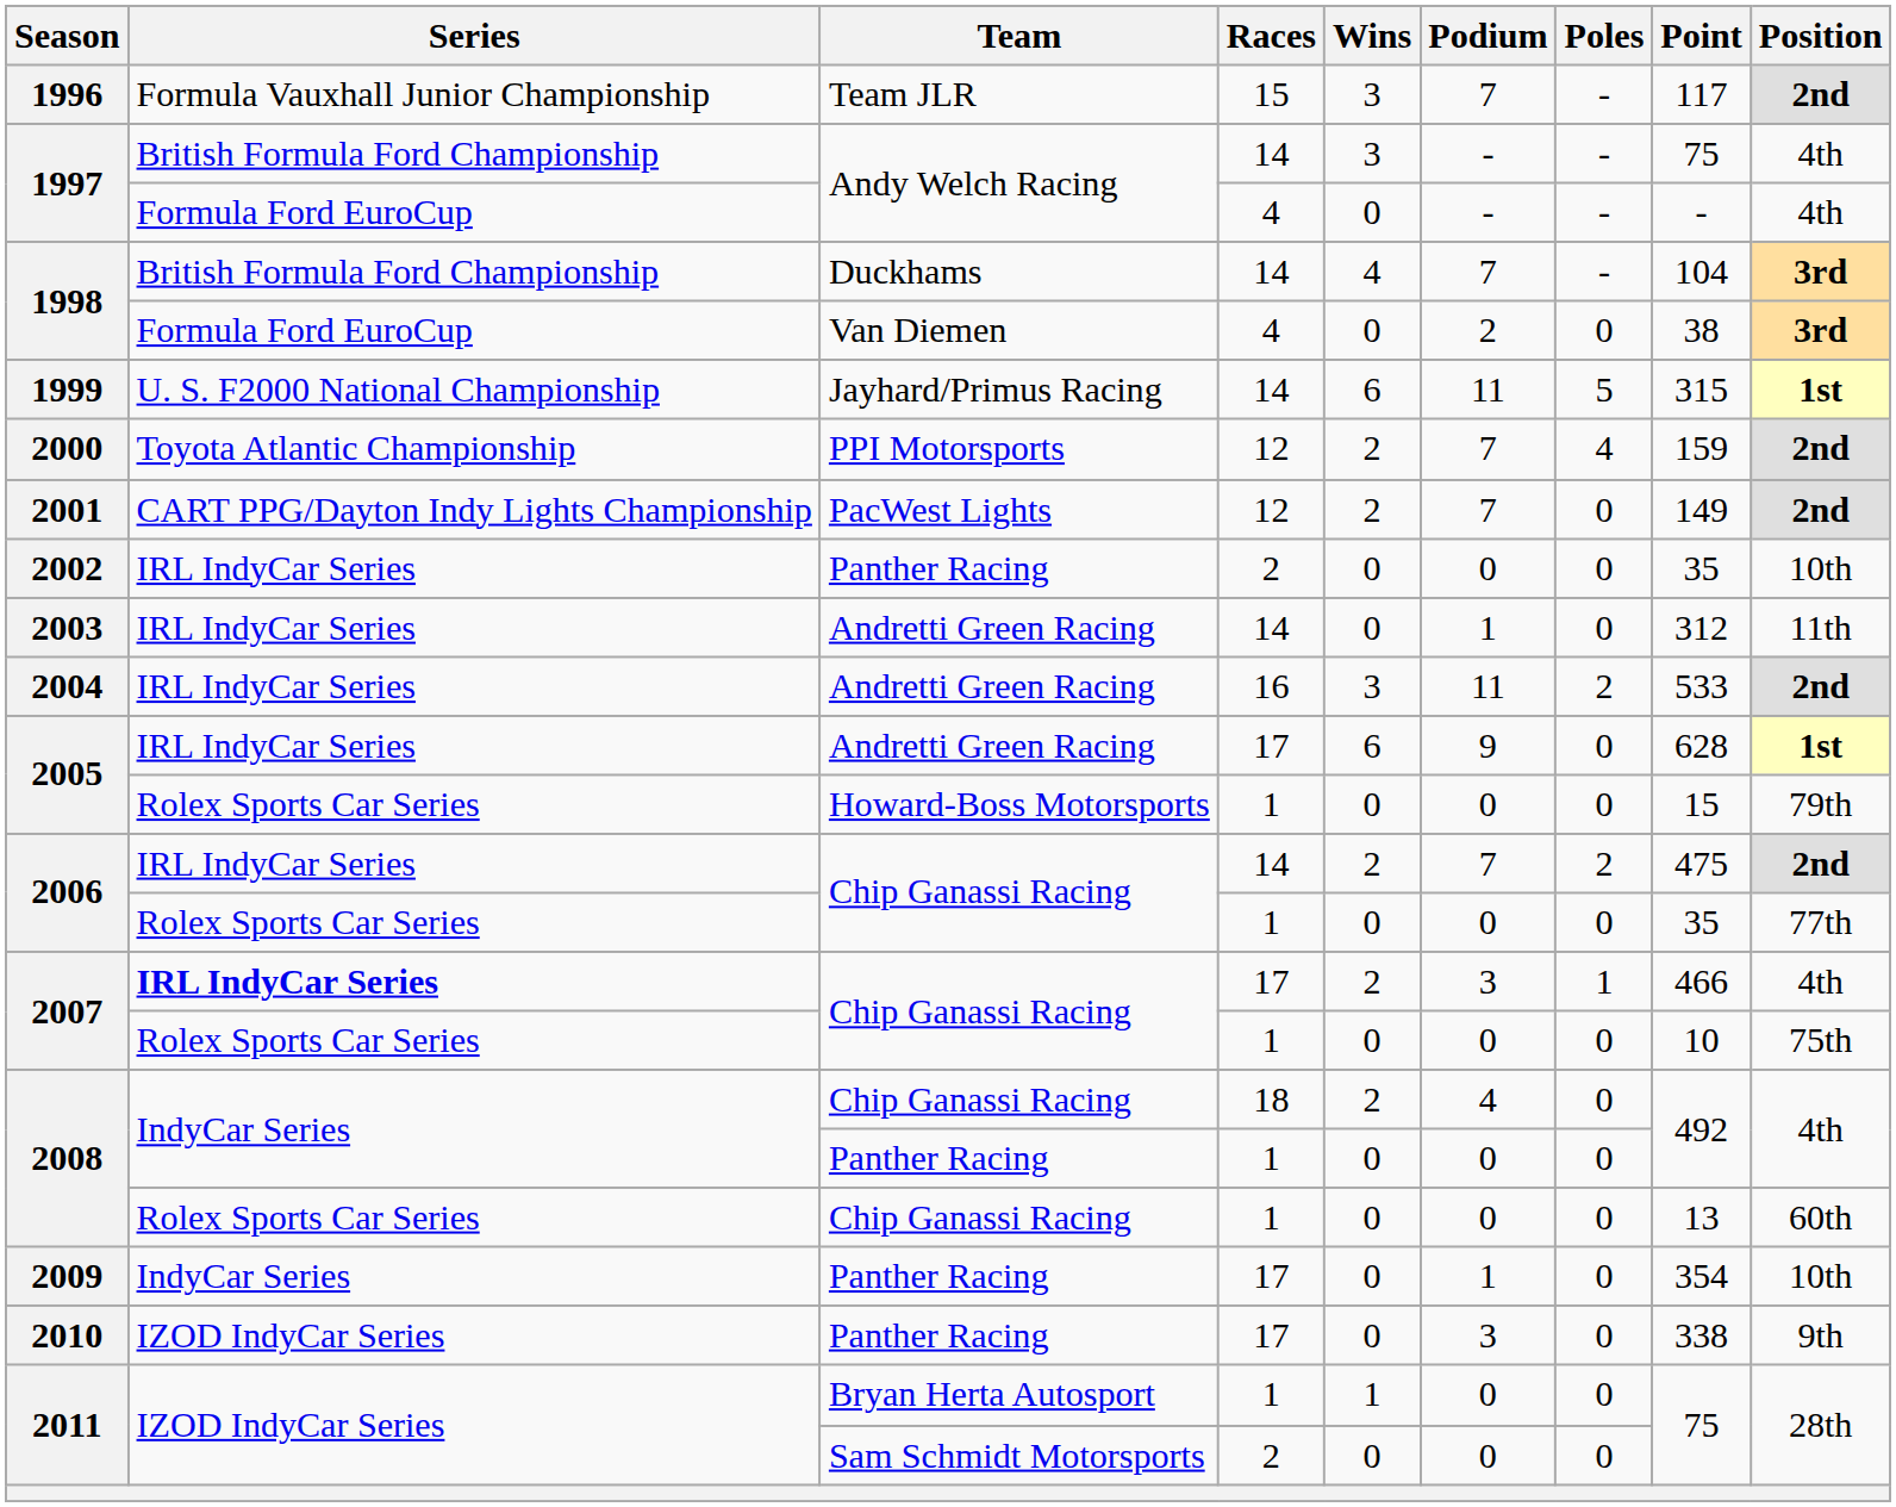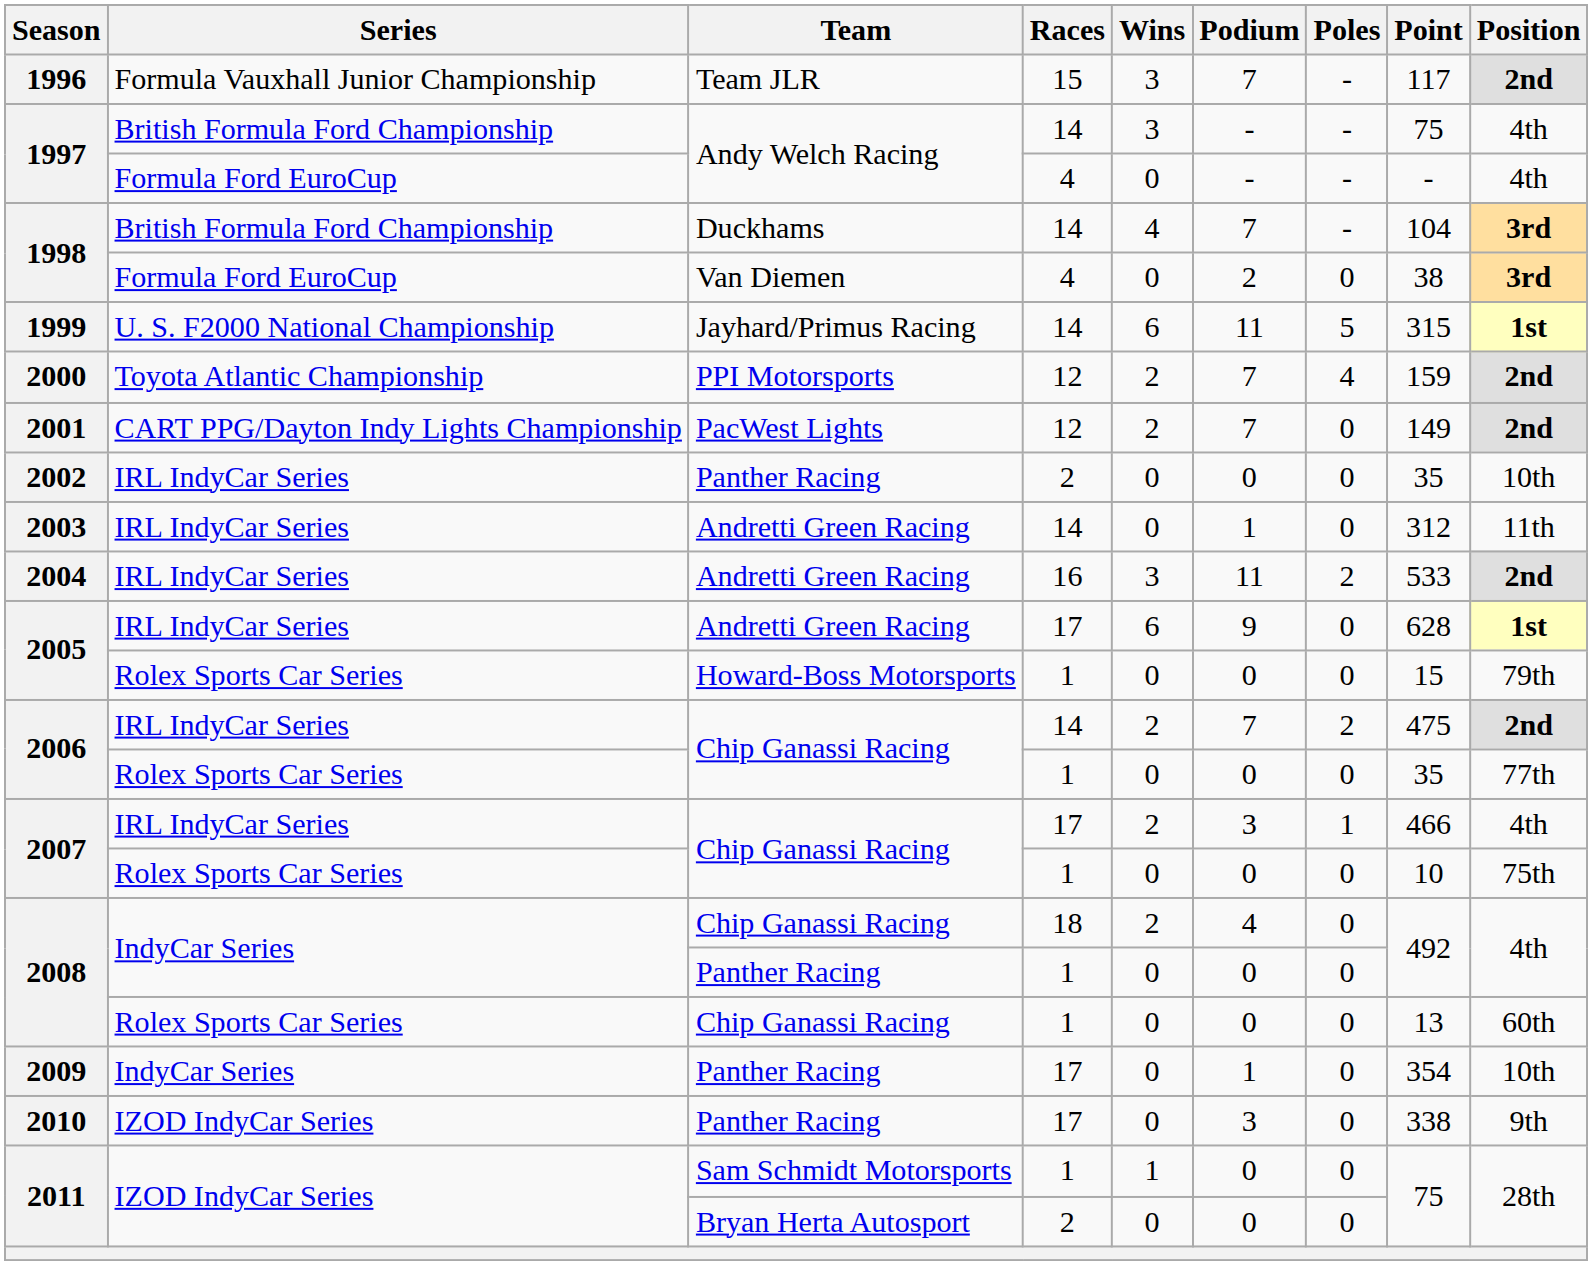 <table class="wikitable" style="font-size: 95%; text-align:center">
 <tr>
 <th scope="col">Season</th>
 <th scope="col">Series</th>
 <th scope="col">Team</th>
 <th scope="col">Races</th>
 <th scope="col">Wins</th>
 <th scope="col">Podium</th>
 <th scope="col">Poles</th>
 <th scope="col">Point</th>
 <th scope="col">Position</th>
 </tr>
 <tr>
 <th>1996</th>
 <td align=left>Formula Vauxhall Junior Championship</td>
 <td align=left>Team JLR</td>
 <td>15</td>
 <td>3</td>
 <td>7</td>
 <td>-</td>
 <td>117</td>
 <td bgcolor="DFDFDF"><strong>2nd</strong></td>
 </tr>
 <tr>
 <th rowspan="2">1997</th>
 <td align=left><a href='#'>British Formula Ford Championship</a></td>
 <td align=left rowspan="2">Andy Welch Racing</td>
 <td>14</td>
 <td>3</td>
 <td>-</td>
 <td>-</td>
 <td>75</td>
 <td>4th</td>
 </tr>
 <tr>
 <td align=left><a href='#'>Formula Ford EuroCup</a></td>
 <td>4</td>
 <td>0</td>
 <td>-</td>
 <td>-</td>
 <td>-</td>
 <td>4th</td>
 </tr>
 <tr>
 <th rowspan="2">1998</th>
 <td align=left><a href='#'>British Formula Ford Championship</a></td>
 <td align=left>Duckhams</td>
 <td>14</td>
 <td>4</td>
 <td>7</td>
 <td>-</td>
 <td>104</td>
 <td style="background:#FFDF9F"><strong>3rd</strong></td>
 </tr>
 <tr>
 <td align=left><a href='#'>Formula Ford EuroCup</a></td>
 <td align=left>Van Diemen</td>
 <td>4</td>
 <td>0</td>
 <td>2</td>
 <td>0</td>
 <td>38</td>
 <td style="background:#FFDF9F"><strong>3rd</strong></td>
 </tr>
 <tr>
 <th>1999</th>
 <td align=left><a href='#'>U. S. F2000 National Championship</a></td>
 <td align=left>Jayhard/Primus Racing</td>
 <td>14</td>
 <td>6</td>
 <td>11</td>
 <td>5</td>
 <td>315</td>
 <td bgcolor="FFFFBF"><strong>1st</strong></td>
 </tr>
 <tr>
 <th>2000</th>
 <td align=left><a href='#'>Toyota Atlantic Championship</a></td>
 <td align=left><a href='#'>PPI Motorsports</a></td>
 <td>12</td>
 <td>2</td>
 <td>7</td>
 <td>4</td>
 <td>159</td>
 <td bgcolor="DFDFDF"><strong>2nd</strong></td>
 </tr>
 <tr>
 <th>2001</th>
 <td align=left><a href='#'>CART PPG/Dayton Indy Lights Championship</a></td>
 <td align=left><a href='#'>PacWest Lights</a></td>
 <td>12</td>
 <td>2</td>
 <td>7</td>
 <td>0</td>
 <td>149</td>
 <td bgcolor="DFDFDF"><strong>2nd</strong></td>
 </tr>
 <tr>
 <th>2002</th>
 <td align=left><a href='#'>IRL IndyCar Series</a></td>
 <td align=left><a href='#'>Panther Racing</a></td>
 <td>2</td>
 <td>0</td>
 <td>0</td>
 <td>0</td>
 <td>35</td>
 <td>10th</td>
 </tr>
 <tr>
 <th>2003</th>
 <td align=left><a href='#'>IRL IndyCar Series</a></td>
 <td align=left><a href='#'>Andretti Green Racing</a></td>
 <td>14</td>
 <td>0</td>
 <td>1</td>
 <td>0</td>
 <td>312</td>
 <td>11th</td>
 </tr>
 <tr>
 <th>2004</th>
 <td align=left><a href='#'>IRL IndyCar Series</a></td>
 <td align=left><a href='#'>Andretti Green Racing</a></td>
 <td>16</td>
 <td>3</td>
 <td>11</td>
 <td>2</td>
 <td>533</td>
 <td bgcolor="DFDFDF"><strong>2nd</strong></td>
 </tr>
 <tr>
 <th rowspan=2>2005</th>
 <td align=left><a href='#'>IRL IndyCar Series</a></td>
 <td align=left><a href='#'>Andretti Green Racing</a></td>
 <td>17</td>
 <td>6</td>
 <td>9</td>
 <td>0</td>
 <td>628</td>
 <td bgcolor="FFFFBF"><strong>1st</strong></td>
 </tr>
 <tr>
 <td align=left><a href='#'>Rolex Sports Car Series</a></td>
 <td align=left><a href='#'>Howard-Boss Motorsports</a></td>
 <td>1</td>
 <td>0</td>
 <td>0</td>
 <td>0</td>
 <td>15</td>
 <td>79th</td>
 </tr>
 <tr>
 <th rowspan=2>2006</th>
 <td align=left><a href='#'>IRL IndyCar Series</a></td>
 <td rowspan=2 align=left><a href='#'>Chip Ganassi Racing</a></td>
 <td>14</td>
 <td>2</td>
 <td>7</td>
 <td>2</td>
 <td>475</td>
 <td bgcolor="DFDFDF"><strong>2nd</strong></td>
 </tr>
 <tr>
 <td align=left><a href='#'>Rolex Sports Car Series</a></td>
 <td>1</td>
 <td>0</td>
 <td>0</td>
 <td>0</td>
 <td>35</td>
 <td>77th</td>
 </tr>
 <tr>
 <th rowspan=2>2007</th>
-<td align=left><strong><a href='#'>IRL IndyCar Series</a></strong></td>
+<td align=left><a href='#'>IRL IndyCar Series</a></td>
 <td rowspan=2 align=left><a href='#'>Chip Ganassi Racing</a></td>
 <td>17</td>
 <td>2</td>
 <td>3</td>
 <td>1</td>
 <td>466</td>
 <td>4th</td>
 </tr>
 <tr>
 <td align=left><a href='#'>Rolex Sports Car Series</a></td>
 <td>1</td>
 <td>0</td>
 <td>0</td>
 <td>0</td>
 <td>10</td>
 <td>75th</td>
 </tr>
 <tr>
 <th rowspan=3>2008</th>
 <td rowspan=2 align=left><a href='#'>IndyCar Series</a></td>
 <td align=left><a href='#'>Chip Ganassi Racing</a></td>
 <td>18</td>
 <td>2</td>
 <td>4</td>
 <td>0</td>
 <td rowspan=2>492</td>
 <td rowspan=2>4th</td>
 </tr>
 <tr>
 <td align=left><a href='#'>Panther Racing</a></td>
 <td>1</td>
 <td>0</td>
 <td>0</td>
 <td>0</td>
 </tr>
 <tr>
 <td align=left><a href='#'>Rolex Sports Car Series</a></td>
 <td align=left><a href='#'>Chip Ganassi Racing</a></td>
 <td>1</td>
 <td>0</td>
 <td>0</td>
 <td>0</td>
 <td>13</td>
 <td>60th</td>
 </tr>
 <tr>
 <th>2009</th>
 <td align=left><a href='#'>IndyCar Series</a></td>
 <td align=left><a href='#'>Panther Racing</a></td>
 <td>17</td>
 <td>0</td>
 <td>1</td>
 <td>0</td>
 <td>354</td>
 <td>10th</td>
 </tr>
 <tr>
 <th>2010</th>
 <td align=left><a href='#'>IZOD IndyCar Series</a></td>
 <td align=left><a href='#'>Panther Racing</a></td>
 <td>17</td>
 <td>0</td>
 <td>3</td>
 <td>0</td>
 <td>338</td>
 <td>9th</td>
 </tr>
 <tr>
 <th rowspan=2>2011</th>
 <td rowspan=2 align=left><a href='#'>IZOD IndyCar Series</a></td>
-<td align=left><a href='#'>Bryan Herta Autosport</a></td>
+<td align=left><a href='#'>Sam Schmidt Motorsports</a></td>
 <td>1</td>
 <td>1</td>
 <td>0</td>
 <td>0</td>
 <td rowspan=2>75</td>
 <td rowspan=2>28th</td>
 </tr>
 <tr>
-<td align=left><a href='#'>Sam Schmidt Motorsports</a></td>
+<td align=left><a href='#'>Bryan Herta Autosport</a></td>
 <td>2</td>
 <td>0</td>
 <td>0</td>
 <td>0</td>
 </tr>
 <tr>
 <th colspan="10"></th>
 </tr>
 <tr>
 </tr>
 </table>
